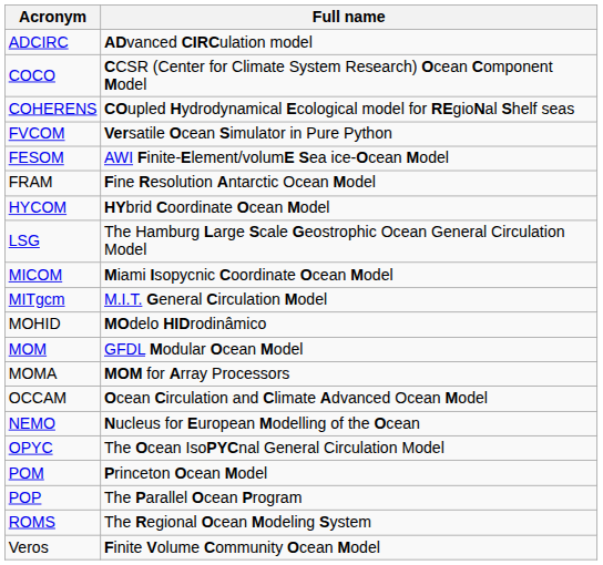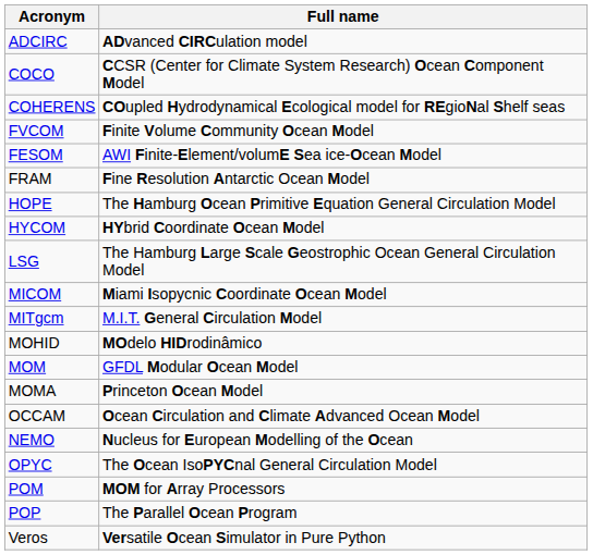 <table class=wikitable>
 <tr>
 <th>Acronym</th>
 <th>Full name</th>
 </tr>
 <tr>
 <td><a href='#'>ADCIRC</a></td>
 <td><strong>AD</strong>vanced <strong>CIRC</strong>ulation model</td>
 </tr>
 <tr>
 <td><a href='#'>COCO</a></td>
 <td><strong>C</strong>CSR (Center for Climate System Research) <strong>O</strong>cean <strong>C</strong>omponent <strong>M</strong>odel</td>
 </tr>
 <tr>
 <td><a href='#'>COHERENS</a></td>
 <td><strong>CO</strong>upled <strong>H</strong>ydrodynamical <strong>E</strong>cological model for <strong>RE</strong>gio<strong>N</strong>al <strong>S</strong>helf seas</td>
 </tr>
 <tr>
 <td><a href='#'>FVCOM</a></td>
-<td><strong>Ver</strong>satile <strong>O</strong>cean <strong>S</strong>imulator in Pure Python</td>
+<td><strong>F</strong>inite <strong>V</strong>olume <strong>C</strong>ommunity <strong>O</strong>cean <strong>M</strong>odel</td>
 </tr>
 <tr>
 <td><a href='#'>FESOM</a></td>
 <td><a href='#'>AWI</a> <strong>F</strong>inite-<strong>E</strong>lement/volum<strong>E</strong> <strong>S</strong>ea ice-<strong>O</strong>cean <strong>M</strong>odel</td>
 </tr>
 <tr>
 <td>FRAM</td>
 <td><strong>F</strong>ine <strong>R</strong>esolution <strong>A</strong>ntarctic Ocean <strong>M</strong>odel</td>
+</tr>
+<tr>
+<td><a href='#'>HOPE</a></td>
+<td>The <strong>H</strong>amburg <strong>O</strong>cean <strong>P</strong>rimitive <strong>E</strong>quation General Circulation Model </td>
 </tr>
 <tr>
 <td><a href='#'>HYCOM</a></td>
 <td><strong>HY</strong>brid <strong>C</strong>oordinate <strong>O</strong>cean <strong>M</strong>odel</td>
 </tr>
 <tr>
 <td><a href='#'>LSG</a></td>
 <td>The Hamburg <strong>L</strong>arge <strong>S</strong>cale <strong>G</strong>eostrophic Ocean General Circulation Model </td>
 </tr>
 <tr>
 <td><a href='#'>MICOM</a></td>
 <td><strong>M</strong>iami <strong>I</strong>sopycnic <strong>C</strong>oordinate <strong>O</strong>cean <strong>M</strong>odel</td>
 </tr>
 <tr>
 <td><a href='#'>MITgcm</a></td>
 <td><a href='#'>M.I.T.</a> <strong>G</strong>eneral <strong>C</strong>irculation <strong>M</strong>odel</td>
 </tr>
 <tr>
 <td>MOHID</td>
 <td><strong>MO</strong>delo <strong>HID</strong>rodinâmico</td>
 </tr>
 <tr>
 <td><a href='#'>MOM</a></td>
 <td><a href='#'>GFDL</a> <strong>M</strong>odular <strong>O</strong>cean <strong>M</strong>odel</td>
 </tr>
 <tr>
 <td>MOMA</td>
-<td><strong>MOM</strong> for <strong>A</strong>rray Processors</td>
+<td><strong>P</strong>rinceton <strong>O</strong>cean <strong>M</strong>odel</td>
 </tr>
 <tr>
 <td>OCCAM</td>
 <td><strong>O</strong>cean <strong>C</strong>irculation and <strong>C</strong>limate <strong>A</strong>dvanced Ocean <strong>M</strong>odel</td>
 </tr>
 <tr>
 <td><a href='#'>NEMO</a></td>
 <td><strong>N</strong>ucleus for <strong>E</strong>uropean <strong>M</strong>odelling of the <strong>O</strong>cean</td>
 </tr>
 <tr>
 <td><a href='#'>OPYC</a></td>
 <td>The <strong>O</strong>cean Iso<strong>PYC</strong>nal General Circulation Model </td>
 </tr>
 <tr>
 <td><a href='#'>POM</a></td>
-<td><strong>P</strong>rinceton <strong>O</strong>cean <strong>M</strong>odel</td>
+<td><strong>MOM</strong> for <strong>A</strong>rray Processors</td>
 </tr>
 <tr>
 <td><a href='#'>POP</a></td>
 <td>The <strong>P</strong>arallel <strong>O</strong>cean <strong>P</strong>rogram</td>
 </tr>
 <tr>
-<td><a href='#'>ROMS</a></td>
-<td>The <strong>R</strong>egional <strong>O</strong>cean <strong>M</strong>odeling <strong>S</strong>ystem</td>
-</tr>
-<tr>
 <td>Veros</td>
-<td><strong>F</strong>inite <strong>V</strong>olume <strong>C</strong>ommunity <strong>O</strong>cean <strong>M</strong>odel</td>
+<td><strong>Ver</strong>satile <strong>O</strong>cean <strong>S</strong>imulator in Pure Python</td>
 </tr>
 </table>
